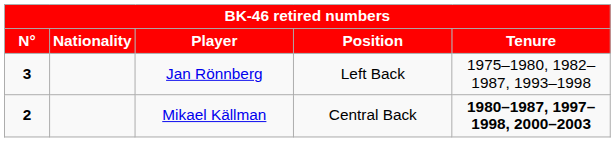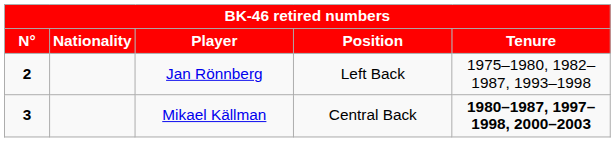 <table class="wikitable" style="font-size:100%; text-align:center; width:50%">
 <tr>
 <th colspan=5 style="background-color:#FF0000;color:#FFFFFF;text-align:center;">BK-46 retired numbers</th>
 </tr>
 <tr>
 <th style="width:40px; background:#FF0000; color:#FFFFFF;">N°</th>
 <th style="width:40px; background:#FF0000; color:#FFFFFF;">Nationality</th>
 <th style="width:160px; background:#FF0000; color:#FFFFFF;">Player</th>
 <th style="width:160px; background:#FF0000; color:#FFFFFF;">Position</th>
 <th style="width:160px; background:#FF0000; color:#FFFFFF;">Tenure</th>
 </tr>
 <tr>
-<td><strong>3</strong></td>
+<td><strong>2</strong></td>
 <td></td>
 <td><a href='#'>Jan Rönnberg</a></td>
 <td>Left Back</td>
 <td>1975–1980, 1982–1987, 1993–1998</td>
 </tr>
 <tr>
-<td><strong>2</strong></td>
+<td><strong>3</strong></td>
 <td></td>
 <td><a href='#'>Mikael Källman</a></td>
 <td>Central Back</td>
 <td><strong>1980–1987, 1997–1998, 2000–2003</strong></td>
 </tr>
 </table>
